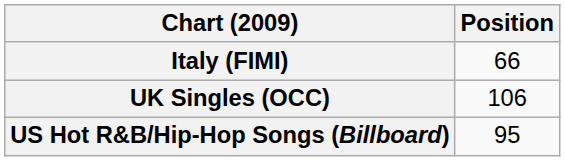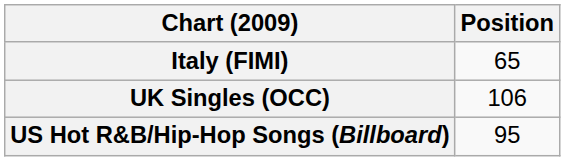 <table class="wikitable sortable plainrowheaders" style="text-align:center">
 <tr>
 <th scope="col">Chart (2009)</th>
 <th scope="col">Position</th>
 </tr>
 <tr>
 <th scope="row">Italy (FIMI)</th>
-<td>66</td>
+<td>65</td>
 </tr>
 <tr>
 <th scope="row">UK Singles (OCC)</th>
 <td>106</td>
 </tr>
 <tr>
 <th scope="row">US Hot R&B/Hip-Hop Songs (<em>Billboard</em>)</th>
 <td>95</td>
 </tr>
 </table>
